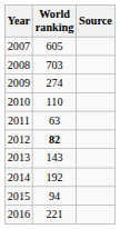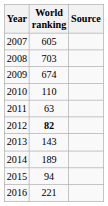 <table class="wikitable" style="text-align:center; font-size: 95%;">
 <tr>
 <th>Year</th>
 <th>World<br>ranking</th>
 <th>Source</th>
 </tr>
 <tr>
 <td>2007</td>
 <td>605</td>
 <td></td>
 </tr>
 <tr>
 <td>2008</td>
 <td>703</td>
 <td></td>
 </tr>
 <tr>
 <td>2009</td>
-<td>274</td>
+<td>674</td>
 <td></td>
 </tr>
 <tr>
 <td>2010</td>
 <td>110</td>
 <td></td>
 </tr>
 <tr>
 <td>2011</td>
 <td>63</td>
 <td></td>
 </tr>
 <tr>
 <td>2012</td>
 <td><strong>82</strong></td>
 <td></td>
 </tr>
 <tr>
 <td>2013</td>
 <td>143</td>
 <td></td>
 </tr>
 <tr>
 <td>2014</td>
-<td>192</td>
+<td>189</td>
 <td></td>
 </tr>
 <tr>
 <td>2015</td>
 <td>94</td>
 <td></td>
 </tr>
 <tr>
 <td>2016</td>
 <td>221</td>
 <td></td>
 </tr>
 </table>
